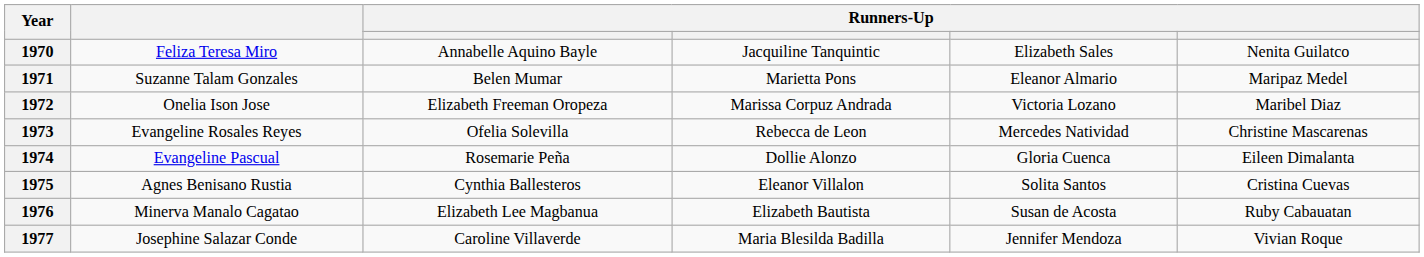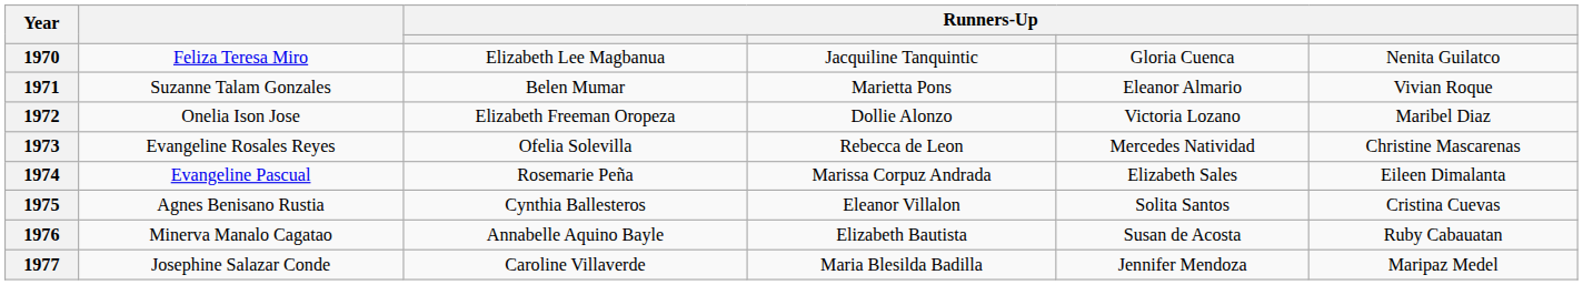 <table class="wikitable" style="text-align:center; font-size:90%; line-height:17px; width:100%;">
 <tr>
 <th rowspan="2" scope="col">Year</th>
 <th rowspan="2" scope="col"></th>
 <th colspan="4" scope="col">Runners-Up</th>
 </tr>
 <tr>
 <th scope="col"></th>
 <th scope="col"></th>
 <th scope="col"></th>
 <th scope="col"></th>
 </tr>
 <tr>
 <th>1970</th>
 <td><a href='#'>Feliza Teresa Miro</a></td>
-<td>Annabelle Aquino Bayle</td>
+<td>Elizabeth Lee Magbanua</td>
 <td>Jacquiline Tanquintic</td>
-<td>Elizabeth Sales</td>
+<td>Gloria Cuenca</td>
 <td>Nenita Guilatco</td>
 </tr>
 <tr>
 <th>1971</th>
 <td>Suzanne Talam Gonzales</td>
 <td>Belen Mumar</td>
 <td>Marietta Pons</td>
 <td>Eleanor Almario</td>
-<td>Maripaz Medel</td>
+<td>Vivian Roque</td>
 </tr>
 <tr>
 <th>1972</th>
 <td>Onelia Ison Jose</td>
 <td>Elizabeth Freeman Oropeza</td>
-<td>Marissa Corpuz Andrada</td>
+<td>Dollie Alonzo</td>
 <td>Victoria Lozano</td>
 <td>Maribel Diaz</td>
 </tr>
 <tr>
 <th>1973</th>
 <td>Evangeline Rosales Reyes</td>
 <td>Ofelia Solevilla</td>
 <td>Rebecca de Leon</td>
 <td>Mercedes Natividad</td>
 <td>Christine Mascarenas</td>
 </tr>
 <tr>
 <th>1974</th>
 <td><a href='#'>Evangeline Pascual</a></td>
 <td>Rosemarie Peña</td>
-<td>Dollie Alonzo</td>
-<td>Gloria Cuenca</td>
+<td>Marissa Corpuz Andrada</td>
+<td>Elizabeth Sales</td>
 <td>Eileen Dimalanta</td>
 </tr>
 <tr>
 <th>1975</th>
 <td>Agnes Benisano Rustia</td>
 <td>Cynthia Ballesteros</td>
 <td>Eleanor Villalon</td>
 <td>Solita Santos</td>
 <td>Cristina Cuevas</td>
 </tr>
 <tr>
 <th>1976</th>
 <td>Minerva Manalo Cagatao</td>
-<td>Elizabeth Lee Magbanua</td>
+<td>Annabelle Aquino Bayle</td>
 <td>Elizabeth Bautista</td>
 <td>Susan de Acosta</td>
 <td>Ruby Cabauatan</td>
 </tr>
 <tr>
 <th>1977</th>
 <td>Josephine Salazar Conde</td>
 <td>Caroline Villaverde</td>
 <td>Maria Blesilda Badilla</td>
 <td>Jennifer Mendoza</td>
-<td>Vivian Roque</td>
+<td>Maripaz Medel</td>
 </tr>
 </table>
